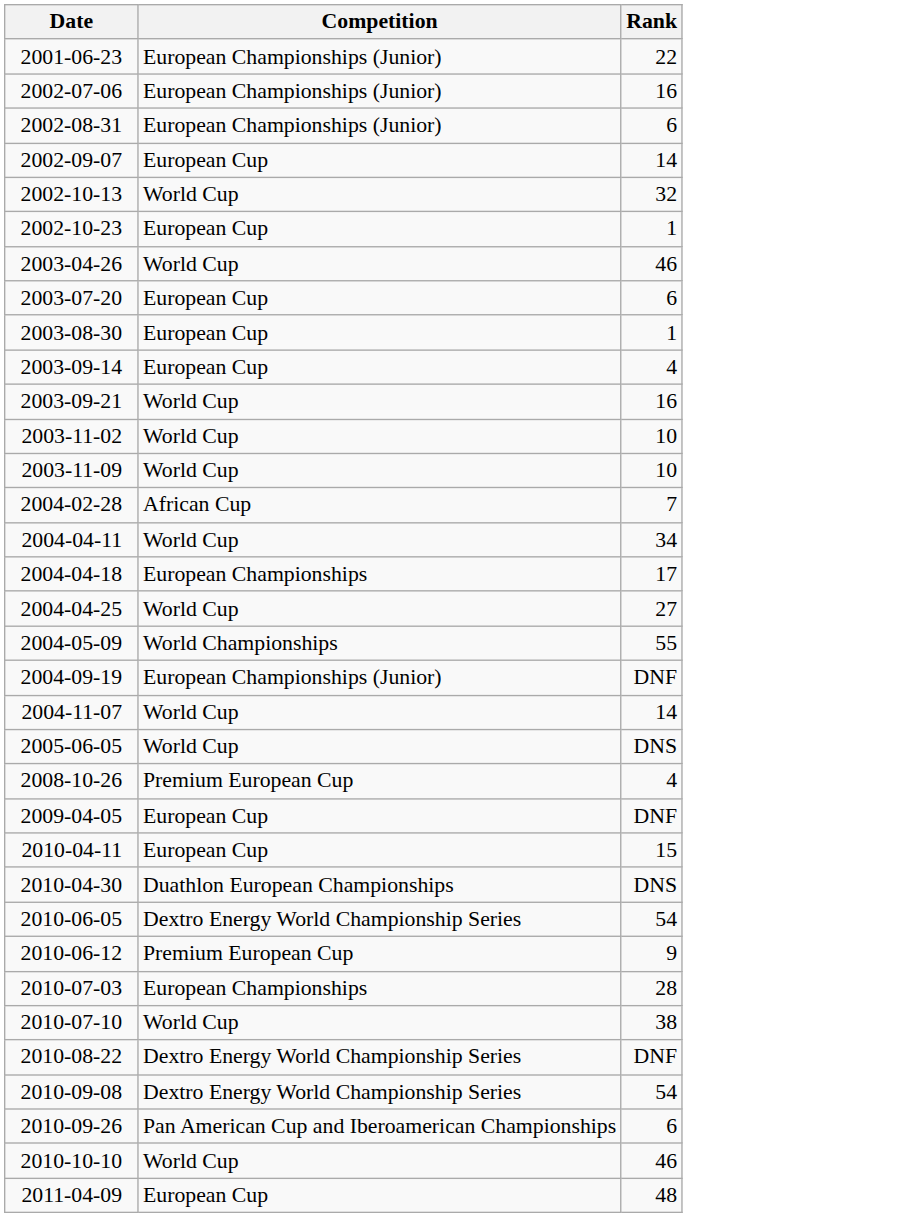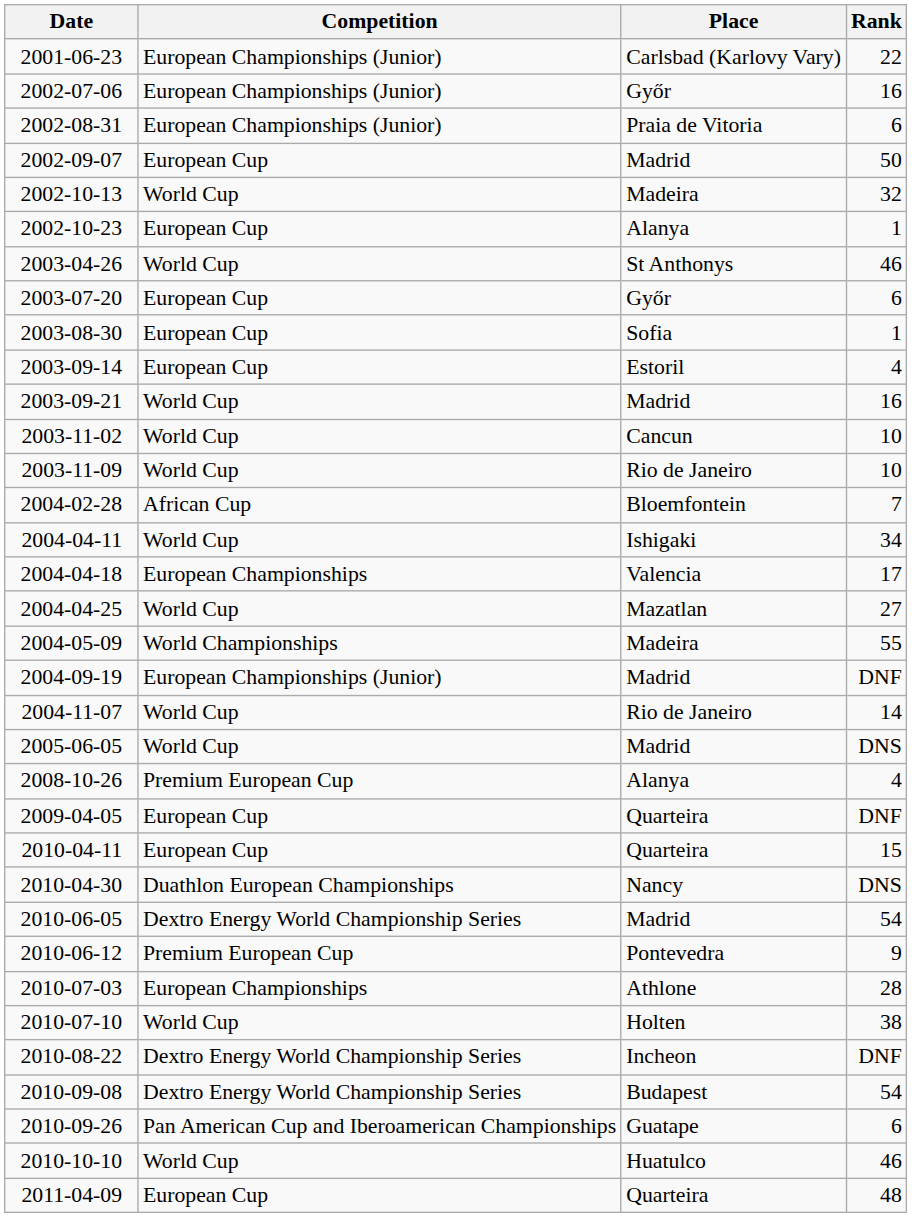 <table class="wikitable sortable">
 <tr>
 <th>Date</th>
 <th>Competition</th>
+<th>Place</th>
 <th>Rank</th>
 </tr>
 <tr>
 <td style="text-align:right">  2001-06-23  </td>
 <td>European Championships (Junior)</td>
+<td>Carlsbad (Karlovy Vary)</td>
 <td style="text-align:right">22</td>
 </tr>
 <tr>
 <td style="text-align:right">  2002-07-06  </td>
 <td>European Championships (Junior)</td>
+<td>Győr</td>
 <td style="text-align:right">16</td>
 </tr>
 <tr>
 <td style="text-align:right">  2002-08-31  </td>
 <td>European Championships (Junior)</td>
+<td>Praia de Vitoria</td>
 <td style="text-align:right">6</td>
 </tr>
 <tr>
 <td style="text-align:right">  2002-09-07  </td>
 <td>European Cup</td>
-<td style="text-align:right">14</td>
+<td>Madrid</td>
+<td style="text-align:right">50</td>
 </tr>
 <tr>
 <td style="text-align:right">  2002-10-13  </td>
 <td>World Cup</td>
+<td>Madeira</td>
 <td style="text-align:right">32</td>
 </tr>
 <tr>
 <td style="text-align:right">  2002-10-23  </td>
 <td>European Cup</td>
+<td>Alanya</td>
 <td style="text-align:right">1</td>
 </tr>
 <tr>
 <td style="text-align:right">  2003-04-26  </td>
 <td>World Cup</td>
+<td>St Anthonys</td>
 <td style="text-align:right">46</td>
 </tr>
 <tr>
 <td style="text-align:right">  2003-07-20  </td>
 <td>European Cup</td>
+<td>Győr</td>
 <td style="text-align:right">6</td>
 </tr>
 <tr>
 <td style="text-align:right">  2003-08-30  </td>
 <td>European Cup</td>
+<td>Sofia</td>
 <td style="text-align:right">1</td>
 </tr>
 <tr>
 <td style="text-align:right">  2003-09-14  </td>
 <td>European Cup</td>
+<td>Estoril</td>
 <td style="text-align:right">4</td>
 </tr>
 <tr>
 <td style="text-align:right">  2003-09-21  </td>
 <td>World Cup</td>
+<td>Madrid</td>
 <td style="text-align:right">16</td>
 </tr>
 <tr>
 <td style="text-align:right">  2003-11-02  </td>
 <td>World Cup</td>
+<td>Cancun</td>
 <td style="text-align:right">10</td>
 </tr>
 <tr>
 <td style="text-align:right">  2003-11-09  </td>
 <td>World Cup</td>
+<td>Rio de Janeiro</td>
 <td style="text-align:right">10</td>
 </tr>
 <tr>
 <td style="text-align:right">  2004-02-28  </td>
 <td>African Cup</td>
+<td>Bloemfontein</td>
 <td style="text-align:right">7</td>
 </tr>
 <tr>
 <td style="text-align:right">  2004-04-11  </td>
 <td>World Cup</td>
+<td>Ishigaki</td>
 <td style="text-align:right">34</td>
 </tr>
 <tr>
 <td style="text-align:right">  2004-04-18  </td>
 <td>European Championships</td>
+<td>Valencia</td>
 <td style="text-align:right">17</td>
 </tr>
 <tr>
 <td style="text-align:right">  2004-04-25  </td>
 <td>World Cup</td>
+<td>Mazatlan</td>
 <td style="text-align:right">27</td>
 </tr>
 <tr>
 <td style="text-align:right">  2004-05-09  </td>
 <td>World Championships</td>
+<td>Madeira</td>
 <td style="text-align:right">55</td>
 </tr>
 <tr>
 <td style="text-align:right">  2004-09-19  </td>
 <td>European Championships (Junior)</td>
+<td>Madrid</td>
 <td style="text-align:right">DNF</td>
 </tr>
 <tr>
 <td style="text-align:right">  2004-11-07  </td>
 <td>World Cup</td>
+<td>Rio de Janeiro</td>
 <td style="text-align:right">14</td>
 </tr>
 <tr>
 <td style="text-align:right">  2005-06-05  </td>
 <td>World Cup</td>
+<td>Madrid</td>
 <td style="text-align:right">DNS</td>
 </tr>
 <tr>
 <td style="text-align:right">  2008-10-26  </td>
 <td>Premium European Cup</td>
+<td>Alanya</td>
 <td style="text-align:right">4</td>
 </tr>
 <tr>
 <td style="text-align:right">  2009-04-05  </td>
 <td>European Cup</td>
+<td>Quarteira</td>
 <td style="text-align:right">DNF</td>
 </tr>
 <tr>
 <td style="text-align:right">  2010-04-11  </td>
 <td>European Cup</td>
+<td>Quarteira</td>
 <td style="text-align:right">15</td>
 </tr>
 <tr>
 <td style="text-align:right">  2010-04-30  </td>
 <td>Duathlon European Championships</td>
+<td>Nancy</td>
 <td style="text-align:right">DNS</td>
 </tr>
 <tr>
 <td style="text-align:right">  2010-06-05  </td>
 <td>Dextro Energy World Championship Series</td>
+<td>Madrid</td>
 <td style="text-align:right">54</td>
 </tr>
 <tr>
 <td style="text-align:right">  2010-06-12  </td>
 <td>Premium European Cup</td>
+<td>Pontevedra</td>
 <td style="text-align:right">9</td>
 </tr>
 <tr>
 <td style="text-align:right">  2010-07-03  </td>
 <td>European Championships</td>
+<td>Athlone</td>
 <td style="text-align:right">28</td>
 </tr>
 <tr>
 <td style="text-align:right">  2010-07-10  </td>
 <td>World Cup</td>
+<td>Holten</td>
 <td style="text-align:right">38</td>
 </tr>
 <tr>
 <td style="text-align:right">  2010-08-22  </td>
 <td>Dextro Energy World Championship Series</td>
+<td>Incheon</td>
 <td style="text-align:right">DNF</td>
 </tr>
 <tr>
 <td style="text-align:right">  2010-09-08  </td>
 <td>Dextro Energy World Championship Series</td>
+<td>Budapest</td>
 <td style="text-align:right">54</td>
 </tr>
 <tr>
 <td style="text-align:right">  2010-09-26  </td>
 <td>Pan American Cup and Iberoamerican Championships</td>
+<td>Guatape</td>
 <td style="text-align:right">6</td>
 </tr>
 <tr>
 <td style="text-align:right">  2010-10-10  </td>
 <td>World Cup</td>
+<td>Huatulco</td>
 <td style="text-align:right">46</td>
 </tr>
 <tr>
 <td style="text-align:right">  2011-04-09  </td>
 <td>European Cup</td>
+<td>Quarteira</td>
 <td style="text-align:right">48</td>
 </tr>
 </table>
